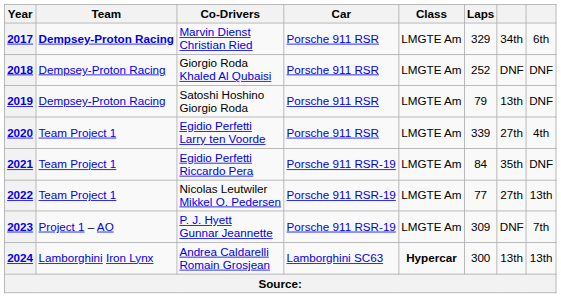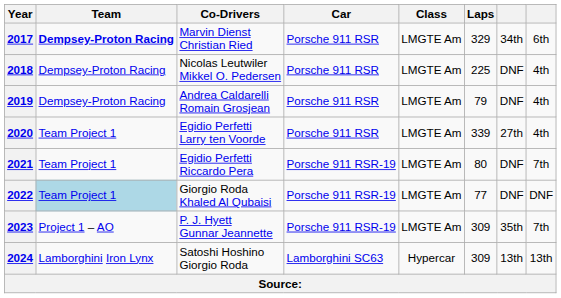 <table class="wikitable" style="text-align:center; font-size:90%">
 <tr>
 <th>Year</th>
 <th>Team</th>
 <th>Co-Drivers</th>
 <th>Car</th>
 <th>Class</th>
 <th>Laps</th>
 <th></th>
 <th></th>
 </tr>
 <tr>
 <th><a href='#'>2017</a></th>
 <td align="left" nowrap><strong> <a href='#'>Dempsey-Proton Racing</a></strong></td>
 <td align="left" nowrap> <a href='#'>Marvin Dienst</a><br> <a href='#'>Christian Ried</a></td>
 <td align="left" nowrap><a href='#'>Porsche 911 RSR</a></td>
 <td nowrap>LMGTE Am</td>
 <td>329</td>
 <td>34th</td>
 <td>6th</td>
 </tr>
 <tr>
 <th><a href='#'>2018</a></th>
 <td align="left"> <a href='#'>Dempsey-Proton Racing</a></td>
-<td align="left"> Giorgio Roda<br> <a href='#'>Khaled Al Qubaisi</a></td>
+<td align="left" nowrap> Nicolas Leutwiler<br> <a href='#'>Mikkel O. Pedersen</a></td>
 <td align="left"><a href='#'>Porsche 911 RSR</a></td>
 <td>LMGTE Am</td>
-<td>252</td>
+<td>225</td>
 <td>DNF</td>
-<td>DNF</td>
+<td>4th</td>
 </tr>
 <tr>
 <th><a href='#'>2019</a></th>
 <td align="left"> <a href='#'>Dempsey-Proton Racing</a></td>
-<td align="left"> Satoshi Hoshino<br> Giorgio Roda</td>
+<td align="left"> <a href='#'>Andrea Caldarelli</a><br> <a href='#'>Romain Grosjean</a></td>
 <td align="left"><a href='#'>Porsche 911 RSR</a></td>
 <td>LMGTE Am</td>
 <td>79</td>
-<td>13th</td>
 <td>DNF</td>
+<td>4th</td>
 </tr>
 <tr>
 <th><a href='#'>2020</a></th>
 <td align="left"> <a href='#'>Team Project 1</a></td>
 <td align="left"> <a href='#'>Egidio Perfetti</a><br> <a href='#'>Larry ten Voorde</a></td>
 <td align="left"><a href='#'>Porsche 911 RSR</a></td>
 <td>LMGTE Am</td>
 <td>339</td>
 <td>27th</td>
 <td>4th</td>
 </tr>
 <tr>
 <th><a href='#'>2021</a></th>
 <td align="left"> <a href='#'>Team Project 1</a></td>
 <td align="left"> <a href='#'>Egidio Perfetti</a><br> <a href='#'>Riccardo Pera</a></td>
 <td align="left"><a href='#'>Porsche 911 RSR-19</a></td>
 <td>LMGTE Am</td>
-<td>84</td>
-<td>35th</td>
+<td>80</td>
 <td>DNF</td>
+<td>7th</td>
 </tr>
 <tr>
 <th><a href='#'>2022</a></th>
-<td align="left" nowrap> <a href='#'>Team Project 1</a></td>
-<td align="left" nowrap> Nicolas Leutwiler<br> <a href='#'>Mikkel O. Pedersen</a></td>
+<td align="left" nowrap style="background: lightblue;"> <a href='#'>Team Project 1</a></td>
+<td align="left"> Giorgio Roda<br> <a href='#'>Khaled Al Qubaisi</a></td>
 <td align="left" nowrap><a href='#'>Porsche 911 RSR-19</a></td>
 <td>LMGTE Am</td>
 <td>77</td>
-<td>27th</td>
-<td>13th</td>
+<td>DNF</td>
+<td>DNF</td>
 </tr>
 <tr>
 <th><a href='#'>2023</a></th>
 <td align="left"> <a href='#'>Project 1</a> – <a href='#'>AO</a></td>
 <td align="left"> <a href='#'>P. J. Hyett</a><br> <a href='#'>Gunnar Jeannette</a></td>
 <td align="left"><a href='#'>Porsche 911 RSR-19</a></td>
 <td>LMGTE Am</td>
 <td>309</td>
-<td>DNF</td>
+<td>35th</td>
 <td>7th</td>
 </tr>
 <tr>
 <th><a href='#'>2024</a></th>
 <td align="left"> <a href='#'>Lamborghini</a> <a href='#'>Iron Lynx</a></td>
-<td align="left"> <a href='#'>Andrea Caldarelli</a><br> <a href='#'>Romain Grosjean</a></td>
+<td align="left"> Satoshi Hoshino<br> Giorgio Roda</td>
 <td align="left"><a href='#'>Lamborghini SC63</a></td>
-<td><strong>Hypercar</strong></td>
-<td>300</td>
+<td>Hypercar</td>
+<td>309</td>
 <td>13th</td>
 <td>13th</td>
 </tr>
 <tr>
 <th colspan="8">Source:</th>
 </tr>
 </table>
